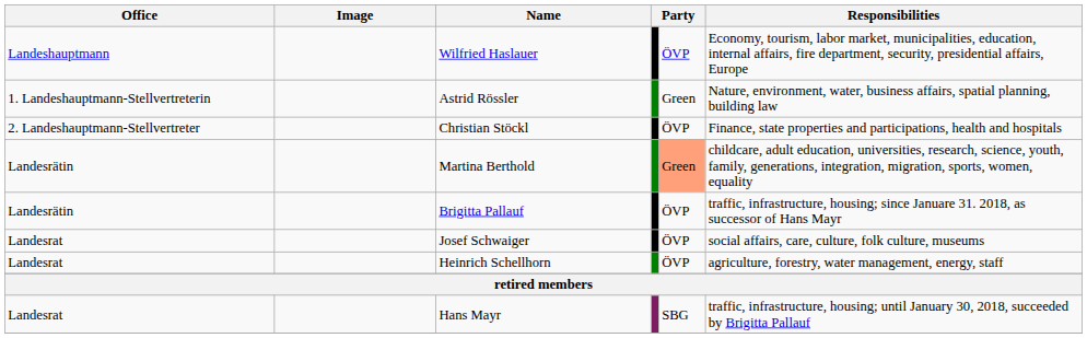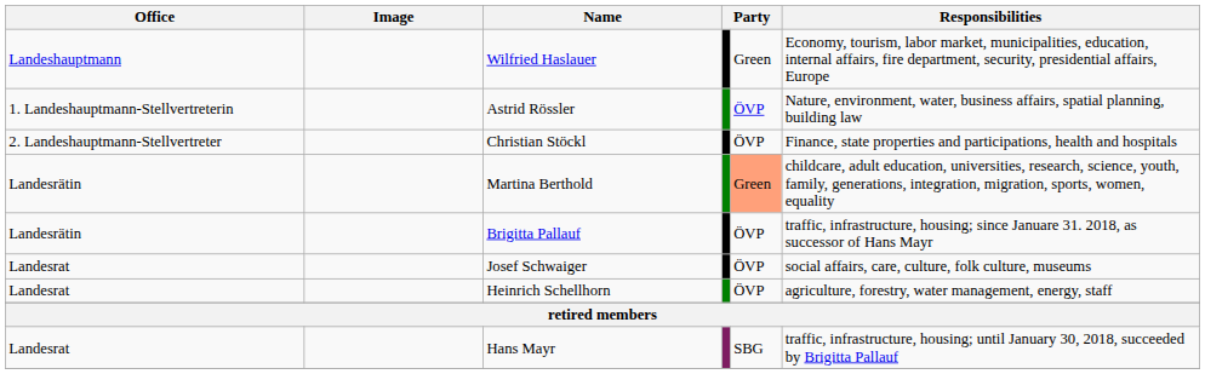 <table class="wikitable">
 <tr>
 <th width="25%">Office</th>
 <th class="unsortable">Image</th>
 <th width="20%">Name</th>
 <th colspan="2" width="5%">Party</th>
 <th align="left" width="35%">Responsibilities</th>
 </tr>
 <tr>
 <td><a href='#'>Landeshauptmann</a></td>
 <td></td>
 <td><a href='#'>Wilfried Haslauer</a></td>
 <td bgcolor="black"></td>
-<td><a href='#'>ÖVP</a></td>
+<td>Green</td>
 <td>Economy, tourism, labor market, municipalities, education, internal affairs, fire department, security, presidential affairs, Europe</td>
 </tr>
 <tr>
 <td>1. Landeshauptmann-Stellvertreterin</td>
 <td></td>
 <td>Astrid Rössler</td>
 <td bgcolor="green"></td>
-<td>Green</td>
+<td><a href='#'>ÖVP</a></td>
 <td>Nature, environment, water, business affairs, spatial planning, building law</td>
 </tr>
 <tr>
 <td>2. Landeshauptmann-Stellvertreter</td>
 <td></td>
 <td>Christian Stöckl</td>
 <td bgcolor="black"></td>
 <td>ÖVP</td>
 <td>Finance, state properties and participations, health and hospitals</td>
 </tr>
 <tr>
 <td>Landesrätin</td>
 <td></td>
 <td>Martina Berthold</td>
 <td bgcolor="green"></td>
 <td style="background: lightsalmon;">Green</td>
 <td>childcare, adult education, universities, research, science, youth, family, generations, integration, migration, sports, women, equality</td>
 </tr>
 <tr>
 <td>Landesrätin</td>
 <td></td>
 <td><a href='#'>Brigitta Pallauf</a></td>
 <td bgcolor="black"></td>
 <td>ÖVP</td>
 <td>traffic, infrastructure, housing; since Januare 31. 2018, as successor of Hans Mayr</td>
 </tr>
 <tr>
 <td>Landesrat</td>
 <td></td>
 <td>Josef Schwaiger</td>
 <td bgcolor="black"></td>
 <td>ÖVP</td>
 <td>social affairs, care, culture, folk culture, museums</td>
 </tr>
 <tr>
 <td>Landesrat</td>
 <td></td>
 <td>Heinrich Schellhorn</td>
 <td bgcolor="green"></td>
 <td>ÖVP</td>
 <td>agriculture, forestry, water management, energy, staff</td>
 </tr>
 <tr>
 </tr>
 <tr>
 <th colspan="6" align="left">retired members</th>
 </tr>
 <tr>
 <td>Landesrat</td>
 <td></td>
 <td>Hans Mayr</td>
 <td bgcolor="#7d1c61"></td>
 <td>SBG</td>
 <td>traffic, infrastructure, housing; until January 30, 2018, succeeded by <a href='#'>Brigitta Pallauf</a></td>
 </tr>
 <tr>
 </tr>
 </table>
